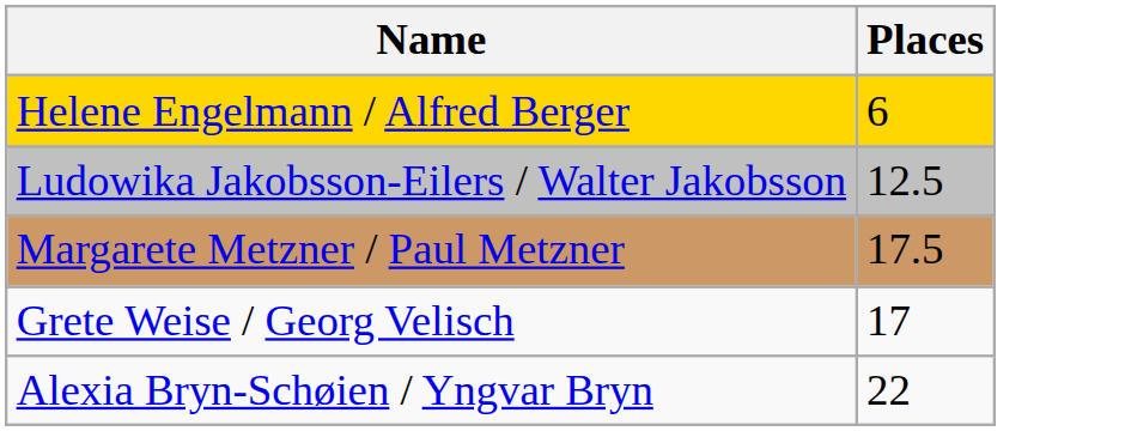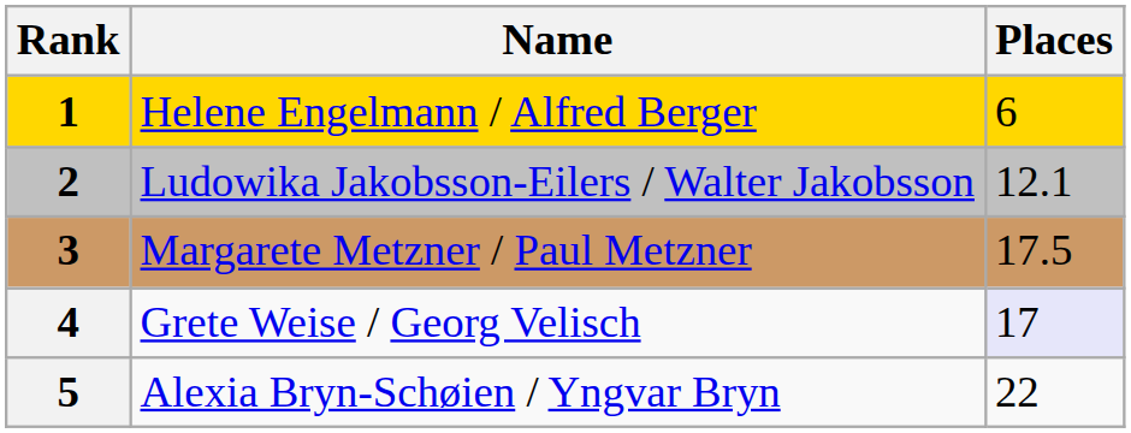 <table class="wikitable">
 <tr>
+<th>Rank</th>
 <th>Name</th>
 <th>Places</th>
 </tr>
 <tr bgcolor=gold>
+<td align=center><strong>1</strong></td>
 <td> <a href='#'>Helene Engelmann</a> / <a href='#'>Alfred Berger</a></td>
 <td>6</td>
 </tr>
 <tr bgcolor=silver>
+<td align=center><strong>2</strong></td>
 <td> <a href='#'>Ludowika Jakobsson-Eilers</a> / <a href='#'>Walter Jakobsson</a></td>
-<td>12.5</td>
+<td>12.1</td>
 </tr>
 <tr bgcolor=cc9966>
+<td align=center><strong>3</strong></td>
 <td> <a href='#'>Margarete Metzner</a> / <a href='#'>Paul Metzner</a></td>
 <td>17.5</td>
 </tr>
 <tr>
+<th>4</th>
 <td> <a href='#'>Grete Weise</a> / <a href='#'>Georg Velisch</a></td>
-<td>17</td>
+<td style="background: lavender;">17</td>
 </tr>
 <tr>
+<th>5</th>
 <td> <a href='#'>Alexia Bryn-Schøien</a> / <a href='#'>Yngvar Bryn</a></td>
 <td>22</td>
 </tr>
 </table>
